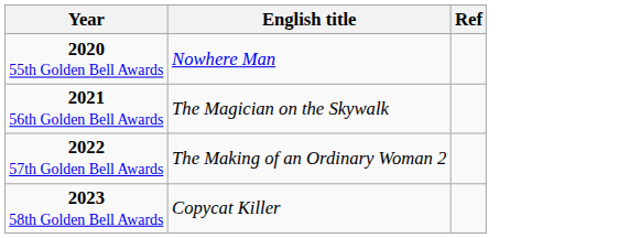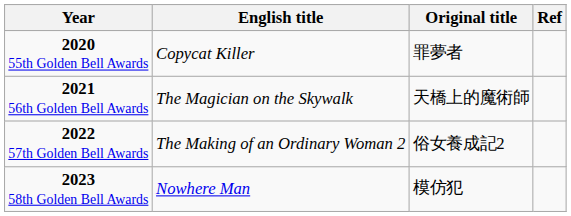 <table class="wikitable sortable">
 <tr style="background:#bebebe;">
 <th>Year</th>
 <th>English title</th>
+<th>Original title</th>
 <th>Ref</th>
 </tr>
 <tr>
 <td style="text-align:center"><strong>2020</strong> <br> <small><a href='#'>55th Golden Bell Awards</a></small></td>
-<td><em><a href='#'>Nowhere Man</a></em></td>
+<td><em>Copycat Killer</em></td>
+<td>罪夢者</td>
 <td></td>
 </tr>
 <tr>
 <td style="text-align:center"><strong>2021</strong> <br> <small><a href='#'>56th Golden Bell Awards</a></small></td>
 <td><em>The Magician on the Skywalk</em></td>
+<td>天橋上的魔術師</td>
 <td></td>
 </tr>
 <tr>
 <td style="text-align:center"><strong>2022</strong> <br> <small><a href='#'>57th Golden Bell Awards</a></small></td>
 <td><em>The Making of an Ordinary Woman 2</em></td>
+<td>俗女養成記2</td>
 <td></td>
 </tr>
 <tr>
 <td style="text-align:center"><strong>2023</strong> <br> <small><a href='#'>58th Golden Bell Awards</a></small></td>
-<td><em>Copycat Killer</em></td>
+<td><em><a href='#'>Nowhere Man</a></em></td>
+<td>模仿犯</td>
 <td></td>
 </tr>
 </table>
